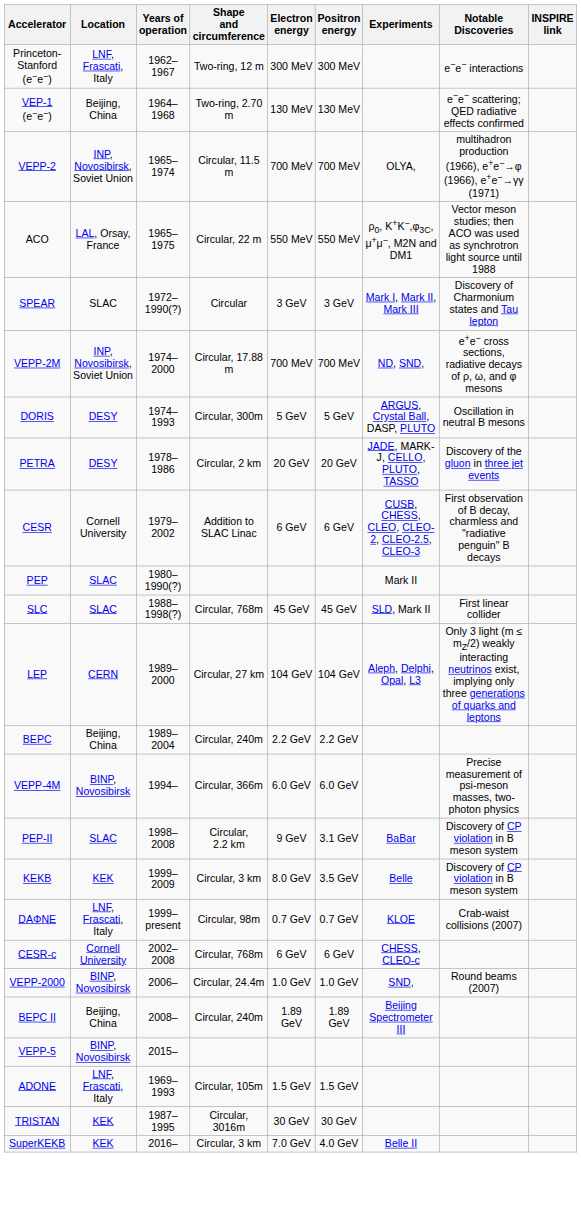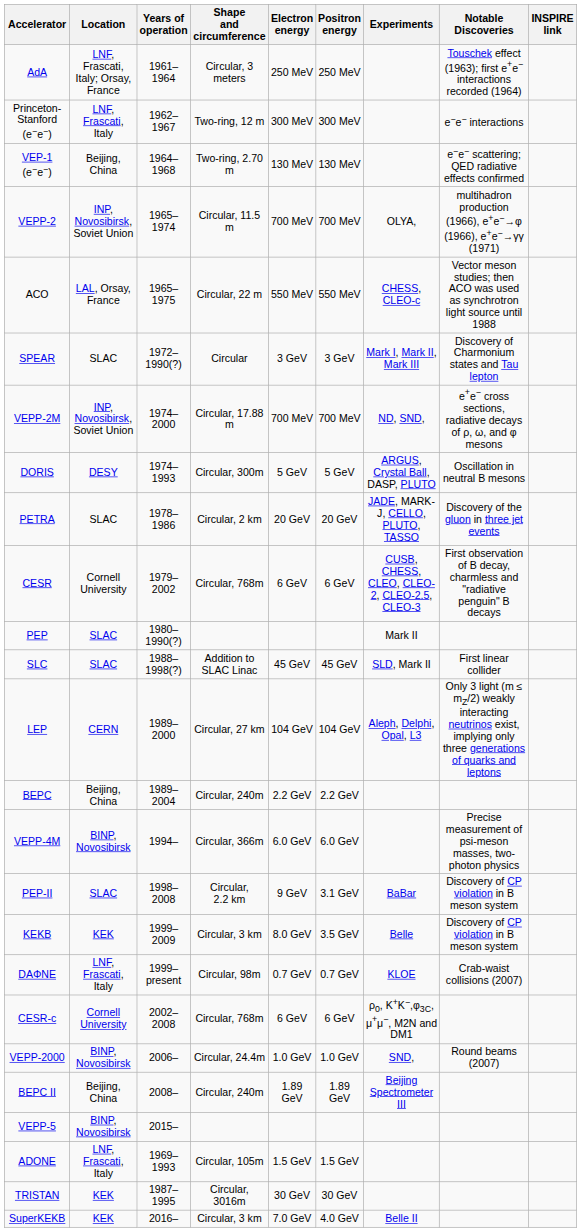 <table class="wikitable">
 <tr align="center">
 <th>Accelerator</th>
 <th>Location</th>
 <th>Years of <br>operation</th>
 <th>Shape <br>and circumference</th>
 <th>Electron<br>energy</th>
 <th>Positron<br>energy</th>
 <th>Experiments</th>
 <th>Notable Discoveries</th>
 <th>INSPIRE link</th>
+</tr>
+<tr align="center">
+<td><a href='#'>AdA</a></td>
+<td><a href='#'>LNF</a>, Frascati, Italy; Orsay, France</td>
+<td>1961–1964</td>
+<td>Circular, 3 meters</td>
+<td>250 MeV</td>
+<td>250 MeV</td>
+<td></td>
+<td><a href='#'>Touschek</a> effect (1963); first e<sup>+</sup>e<sup>−</sup> interactions recorded (1964)</td>
+<td></td>
 </tr>
 <tr align="center">
 <td>Princeton-Stanford (e<sup>−</sup>e<sup>−</sup>)</td>
 <td><a href='#'>LNF</a>, <a href='#'>Frascati</a>, Italy</td>
 <td>1962–1967</td>
 <td>Two-ring, 12 m</td>
 <td>300 MeV</td>
 <td>300 MeV</td>
 <td></td>
 <td>e<sup>−</sup>e<sup>−</sup> interactions</td>
 <td></td>
 </tr>
 <tr align="center">
 <td><a href='#'>VEP-1</a> (e<sup>−</sup>e<sup>−</sup>)</td>
 <td>Beijing, China</td>
 <td>1964–1968</td>
 <td>Two-ring, 2.70 m</td>
 <td>130 MeV</td>
 <td>130 MeV</td>
 <td></td>
 <td>e<sup>−</sup>e<sup>−</sup> scattering; QED radiative effects confirmed</td>
 <td></td>
 </tr>
 <tr align="center">
 <td><a href='#'>VEPP-2</a></td>
 <td><a href='#'>INP</a>, <a href='#'>Novosibirsk</a>, Soviet Union</td>
 <td>1965–1974</td>
 <td>Circular, 11.5 m</td>
 <td>700 MeV</td>
 <td>700 MeV</td>
 <td>OLYA, </td>
 <td>multihadron production (1966), e<sup>+</sup>e<sup>−</sup>→φ  (1966), e<sup>+</sup>e<sup>−</sup>→γγ (1971)</td>
 <td></td>
 </tr>
 <tr align="center">
 <td>ACO</td>
 <td><a href='#'>LAL</a>, Orsay, France</td>
 <td>1965–1975</td>
 <td>Circular, 22 m</td>
 <td>550 MeV</td>
 <td>550 MeV</td>
-<td>ρ<sub>0</sub>, K<sup>+</sup>K<sup>−</sup>,φ<sub>3C</sub>, μ<sup>+</sup>μ<sup>−</sup>, M2N and DM1</td>
+<td><a href='#'>CHESS</a>, <a href='#'>CLEO-c</a></td>
 <td>Vector meson studies; then ACO was used as synchrotron light source until 1988</td>
 <td></td>
 </tr>
 <tr align="center">
 <td><a href='#'>SPEAR</a></td>
 <td>SLAC</td>
 <td>1972–1990(?)</td>
 <td>Circular</td>
 <td>3 GeV</td>
 <td>3 GeV</td>
 <td><a href='#'>Mark I</a>, <a href='#'>Mark II</a>, <a href='#'>Mark III</a></td>
 <td>Discovery of Charmonium states and <a href='#'>Tau lepton</a></td>
 <td></td>
 </tr>
 <tr align="center">
 <td><a href='#'>VEPP-2M</a></td>
 <td><a href='#'>INP</a>, <a href='#'>Novosibirsk</a>, Soviet Union</td>
 <td>1974–2000</td>
 <td>Circular, 17.88 m</td>
 <td>700 MeV</td>
 <td>700 MeV</td>
 <td><a href='#'>ND</a>, <a href='#'>SND</a>, </td>
 <td>e<sup>+</sup>e<sup>−</sup> cross sections, radiative decays of ρ, ω, and φ mesons</td>
 <td></td>
 </tr>
 <tr align="center">
 <td><a href='#'>DORIS</a></td>
 <td><a href='#'>DESY</a></td>
 <td>1974–1993</td>
 <td>Circular, 300m</td>
 <td>5 GeV</td>
 <td>5 GeV</td>
 <td><a href='#'>ARGUS</a>, <a href='#'>Crystal Ball</a>, DASP, <a href='#'>PLUTO</a></td>
 <td>Oscillation in neutral B mesons</td>
 <td></td>
 </tr>
 <tr align="center">
 <td><a href='#'>PETRA</a></td>
-<td><a href='#'>DESY</a></td>
+<td>SLAC</td>
 <td>1978–1986</td>
 <td>Circular, 2 km</td>
 <td>20 GeV  </td>
 <td>20 GeV  </td>
 <td><a href='#'>JADE</a>,  MARK-J, <a href='#'>CELLO</a>, <a href='#'>PLUTO</a>, <a href='#'>TASSO</a></td>
 <td>Discovery of the <a href='#'>gluon</a> in <a href='#'>three jet events</a></td>
 <td></td>
 </tr>
 <tr align="center">
 <td><a href='#'>CESR</a></td>
 <td>Cornell University</td>
 <td>1979–2002</td>
-<td>Addition to<br>SLAC Linac</td>
+<td>Circular, 768m</td>
 <td>6 GeV</td>
 <td>6 GeV</td>
 <td><a href='#'>CUSB</a>, <a href='#'>CHESS</a>, <a href='#'>CLEO</a>, <a href='#'>CLEO-2</a>, <a href='#'>CLEO-2.5</a>, <a href='#'>CLEO-3</a></td>
 <td>First observation of B decay, charmless and "radiative penguin" B decays</td>
 <td></td>
 </tr>
 <tr align="center">
 <td><a href='#'>PEP</a></td>
 <td><a href='#'>SLAC</a></td>
 <td>1980–1990(?)</td>
 <td></td>
 <td></td>
 <td></td>
 <td>Mark II</td>
 <td></td>
 <td></td>
 </tr>
 <tr align="center">
 <td><a href='#'>SLC</a></td>
 <td><a href='#'>SLAC</a></td>
 <td>1988–1998(?)</td>
-<td>Circular, 768m</td>
+<td>Addition to<br>SLAC Linac</td>
 <td>45 GeV</td>
 <td>45 GeV</td>
 <td><a href='#'>SLD</a>, Mark II</td>
 <td>First linear collider</td>
 <td></td>
 </tr>
 <tr align="center">
 <td><a href='#'>LEP</a></td>
 <td><a href='#'>CERN</a></td>
 <td>1989–2000</td>
 <td>Circular, 27 km</td>
 <td>104 GeV</td>
 <td>104 GeV</td>
 <td><a href='#'>Aleph</a>, <a href='#'>Delphi</a>, <a href='#'>Opal</a>, <a href='#'>L3</a></td>
 <td>Only 3 light (m ≤ m<sub>Z</sub>/2) weakly interacting <a href='#'>neutrinos</a> exist, implying only three <a href='#'>generations of quarks and leptons</a></td>
 <td></td>
 </tr>
 <tr align="center">
 <td><a href='#'>BEPC</a></td>
 <td>Beijing, China</td>
 <td>1989–2004</td>
 <td>Circular, 240m</td>
 <td>2.2 GeV</td>
 <td>2.2 GeV</td>
 <td></td>
 <td></td>
 <td></td>
 </tr>
 <tr align="center">
 <td><a href='#'>VEPP-4M</a></td>
 <td><a href='#'>BINP</a>, <a href='#'>Novosibirsk</a></td>
 <td>1994–</td>
 <td>Circular, 366m</td>
 <td>6.0 GeV</td>
 <td>6.0 GeV</td>
 <td></td>
 <td>Precise measurement of psi-meson masses, two-photon physics</td>
 <td></td>
 </tr>
 <tr align="center">
 <td><a href='#'>PEP-II</a></td>
 <td><a href='#'>SLAC</a></td>
 <td>1998–2008</td>
 <td>Circular, 2.2 km</td>
 <td>9 GeV</td>
 <td>3.1 GeV</td>
 <td><a href='#'>BaBar</a></td>
 <td>Discovery of <a href='#'>CP violation</a> in B meson system</td>
 <td></td>
 </tr>
 <tr align="center">
 <td><a href='#'>KEKB</a></td>
 <td><a href='#'>KEK</a></td>
 <td>1999–2009</td>
 <td>Circular, 3 km</td>
 <td>8.0 GeV</td>
 <td>3.5 GeV</td>
 <td><a href='#'>Belle</a></td>
 <td>Discovery of <a href='#'>CP violation</a> in B meson system</td>
 <td></td>
 </tr>
 <tr align="center">
 <td><a href='#'>DAΦNE</a></td>
 <td><a href='#'>LNF</a>, <a href='#'>Frascati</a>, Italy</td>
 <td>1999–present</td>
 <td>Circular, 98m</td>
 <td>0.7 GeV</td>
 <td>0.7 GeV</td>
 <td><a href='#'>KLOE</a></td>
 <td>Crab-waist collisions (2007)</td>
 <td></td>
 </tr>
 <tr align="center">
 <td><a href='#'>CESR-c</a></td>
 <td><a href='#'>Cornell University</a></td>
 <td>2002–2008</td>
 <td>Circular, 768m</td>
 <td>6 GeV</td>
 <td>6 GeV</td>
-<td><a href='#'>CHESS</a>, <a href='#'>CLEO-c</a></td>
+<td>ρ<sub>0</sub>, K<sup>+</sup>K<sup>−</sup>,φ<sub>3C</sub>, μ<sup>+</sup>μ<sup>−</sup>, M2N and DM1</td>
 <td></td>
 <td></td>
 </tr>
 <tr align="center">
 <td><a href='#'>VEPP-2000</a></td>
 <td><a href='#'>BINP</a>, <a href='#'>Novosibirsk</a></td>
 <td>2006–</td>
 <td>Circular, 24.4m</td>
 <td>1.0 GeV</td>
 <td>1.0 GeV</td>
 <td><a href='#'>SND</a>, </td>
 <td>Round beams (2007)</td>
 <td></td>
 </tr>
 <tr align="center">
 <td><a href='#'>BEPC II</a></td>
 <td>Beijing, China</td>
 <td>2008–</td>
 <td>Circular, 240m</td>
 <td>1.89 GeV</td>
 <td>1.89 GeV</td>
 <td><a href='#'>Beijing Spectrometer III</a></td>
 <td></td>
 <td></td>
 </tr>
 <tr align="center">
 <td><a href='#'>VEPP-5</a></td>
 <td><a href='#'>BINP</a>, <a href='#'>Novosibirsk</a></td>
 <td>2015–</td>
 <td></td>
 <td></td>
 <td></td>
 <td></td>
 <td></td>
 <td></td>
 </tr>
 <tr align="center">
 <td><a href='#'>ADONE</a></td>
 <td><a href='#'>LNF</a>, <a href='#'>Frascati</a>, Italy</td>
 <td>1969–1993</td>
 <td>Circular, 105m</td>
 <td>1.5 GeV</td>
 <td>1.5 GeV</td>
 <td></td>
 <td></td>
 <td></td>
 </tr>
 <tr align="center">
 <td><a href='#'>TRISTAN</a></td>
 <td><a href='#'>KEK</a></td>
 <td>1987–1995</td>
 <td>Circular, 3016m</td>
 <td>30 GeV</td>
 <td>30 GeV</td>
 <td></td>
 <td></td>
 <td></td>
 </tr>
 <tr align="center">
 <td><a href='#'>SuperKEKB</a></td>
 <td><a href='#'>KEK</a></td>
 <td>2016–</td>
 <td>Circular, 3 km</td>
 <td>7.0 GeV</td>
 <td>4.0 GeV</td>
 <td><a href='#'>Belle II</a></td>
 <td></td>
 <td></td>
 </tr>
 </table>
